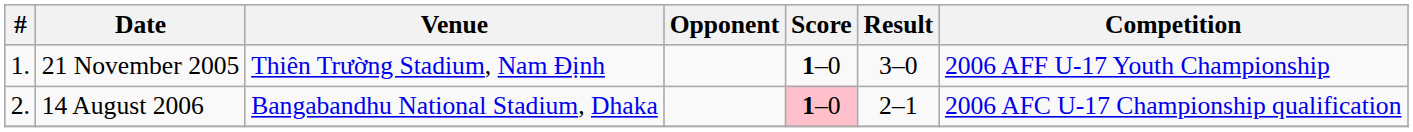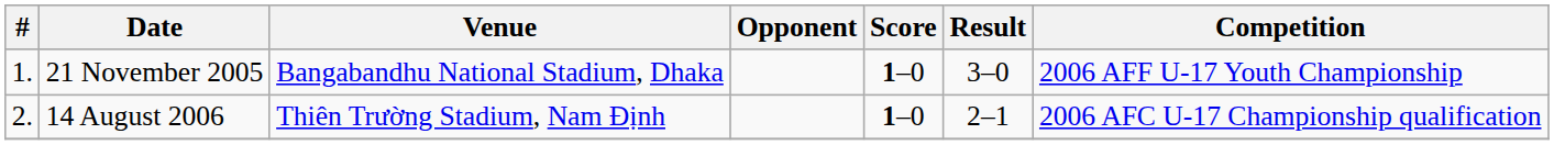 <table class="wikitable">
 <tr>
 <th>#</th>
 <th>Date</th>
 <th>Venue</th>
 <th>Opponent</th>
 <th>Score</th>
 <th>Result</th>
 <th>Competition</th>
 </tr>
 <tr>
 <td>1.</td>
 <td>21 November 2005</td>
-<td><a href='#'>Thiên Trường Stadium</a>, <a href='#'>Nam Định</a></td>
+<td><a href='#'>Bangabandhu National Stadium</a>, <a href='#'>Dhaka</a></td>
 <td></td>
 <td align=center><strong>1</strong>–0</td>
 <td align=center>3–0</td>
 <td><a href='#'>2006 AFF U-17 Youth Championship</a></td>
 </tr>
 <tr>
 <td>2.</td>
 <td>14 August 2006</td>
-<td><a href='#'>Bangabandhu National Stadium</a>, <a href='#'>Dhaka</a></td>
+<td><a href='#'>Thiên Trường Stadium</a>, <a href='#'>Nam Định</a></td>
 <td></td>
-<td align=center style="background: pink;"><strong>1</strong>–0</td>
+<td align=center><strong>1</strong>–0</td>
 <td align=center>2–1</td>
 <td><a href='#'>2006 AFC U-17 Championship qualification</a></td>
 </tr>
 <tr>
 </tr>
 </table>
